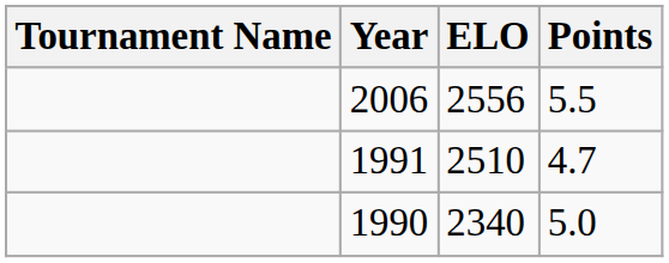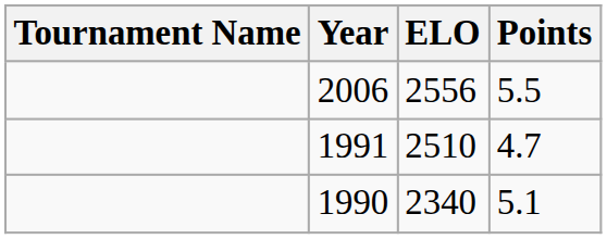 <table class="wikitable">
 <tr>
 <th>Tournament Name</th>
 <th>Year</th>
 <th>ELO</th>
 <th>Points</th>
 </tr>
 <tr>
 <td></td>
 <td>2006</td>
 <td>2556</td>
 <td>5.5</td>
 </tr>
 <tr>
 <td></td>
 <td>1991</td>
 <td>2510</td>
 <td>4.7</td>
 </tr>
 <tr>
 <td></td>
 <td>1990</td>
 <td>2340</td>
-<td>5.0</td>
+<td>5.1</td>
 </tr>
 </table>
